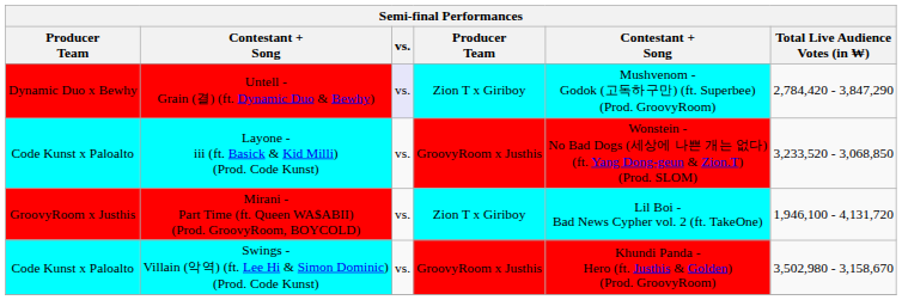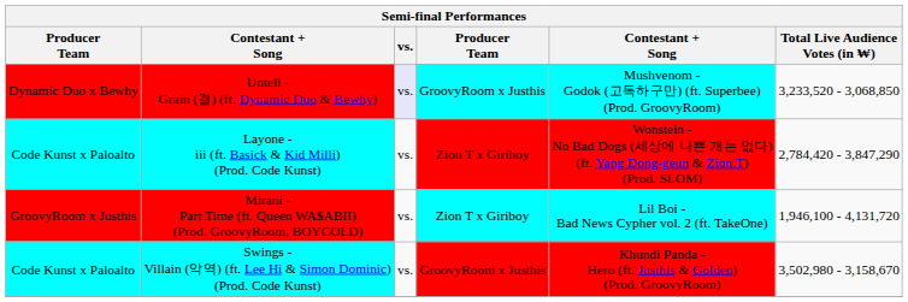 <table class="wikitable" style="text-align:center" border="2">
 <tr>
 <th colspan="7">Semi-final Performances</th>
 </tr>
 <tr>
 <th>Producer <br> Team</th>
 <th>Contestant + <br> Song</th>
 <th>vs.</th>
 <th>Producer<br>Team</th>
 <th>Contestant +<br>Song</th>
 <th>Total Live Audience<br>Votes (in ₩)</th>
 </tr>
 <tr>
 <td style="background:red">Dynamic Duo x Bewhy</td>
 <td style="background:red">Untell -<br>Grain (결) (ft. <a href='#'>Dynamic Duo</a> & <a href='#'>Bewhy</a>)</td>
 <td style="background: lavender;">vs.</td>
-<td style="background:aqua">Zion T x Giriboy</td>
+<td style="background:aqua">GroovyRoom x Justhis</td>
 <td style="background:aqua">Mushvenom - <br>Godok (고독하구만) (ft. Superbee)<br>(Prod. GroovyRoom)</td>
-<td>2,784,420 - 3,847,290</td>
+<td>3,233,520 - 3,068,850</td>
 </tr>
 <tr>
 <td style="background:aqua">Code Kunst x Paloalto</td>
 <td style="background:aqua">Layone -<br>iii (ft. <a href='#'>Basick</a> & <a href='#'>Kid Milli</a>)<br>(Prod. Code Kunst)</td>
 <td>vs.</td>
-<td style="background:red">GroovyRoom x Justhis</td>
+<td style="background:red">Zion T x Giriboy</td>
 <td style="background:red">Wonstein -<br>No Bad Dogs (세상에 나쁜 개는 없다) <br> (ft. <a href='#'>Yang Dong-geun</a> & <a href='#'>Zion.T</a>)<br> (Prod. SLOM)</td>
-<td>3,233,520 - 3,068,850</td>
+<td>2,784,420 - 3,847,290</td>
 </tr>
 <tr>
 <td style="background:red">GroovyRoom x Justhis</td>
 <td style="background:red">Mirani -<br>Part Time (ft. Queen WA$ABII)<br>(Prod. GroovyRoom, BOYCOLD)</td>
 <td>vs.</td>
 <td style="background:aqua">Zion T x Giriboy</td>
 <td style="background:aqua">Lil Boi -<br>Bad News Cypher vol. 2 (ft. TakeOne)</td>
 <td>1,946,100 - 4,131,720</td>
 </tr>
 <tr>
 <td style="background:aqua">Code Kunst x Paloalto</td>
 <td style="background:aqua">Swings -<br>Villain (악역) (ft. <a href='#'>Lee Hi</a> & <a href='#'>Simon Dominic</a>)<br>(Prod. Code Kunst)</td>
 <td>vs.</td>
 <td style="background:red">GroovyRoom x Justhis</td>
 <td style="background:red">Khundi Panda -<br>Hero (ft. <a href='#'>Justhis</a> & <a href='#'>Golden</a>)<br>(Prod. GroovyRoom)</td>
 <td>3,502,980 - 3,158,670</td>
 </tr>
 <tr>
 </tr>
 </table>
